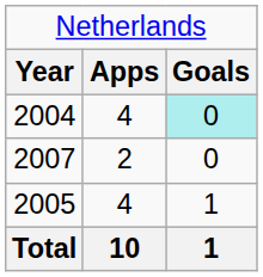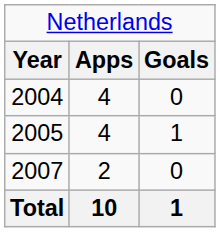 <table class="wikitable" style="text-align:center">
 <tr>
 <td colspan="3"><a href='#'>Netherlands</a></td>
 </tr>
 <tr>
 <th>Year</th>
 <th>Apps</th>
 <th>Goals</th>
 </tr>
 <tr>
 <td>2004</td>
 <td>4</td>
-<td style="background: paleturquoise;">0</td>
-</tr>
-<tr>
-<td>2007</td>
-<td>2</td>
 <td>0</td>
 </tr>
 <tr>
 <td>2005</td>
 <td>4</td>
 <td>1</td>
 </tr>
 <tr>
+<td>2007</td>
+<td>2</td>
+<td>0</td>
+</tr>
+<tr>
 <th>Total</th>
 <th>10</th>
 <th>1</th>
 </tr>
 </table>
